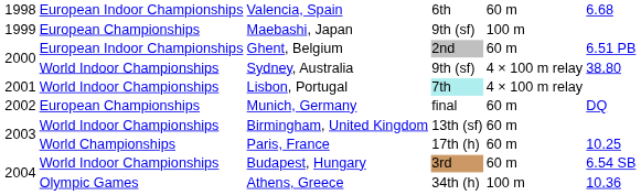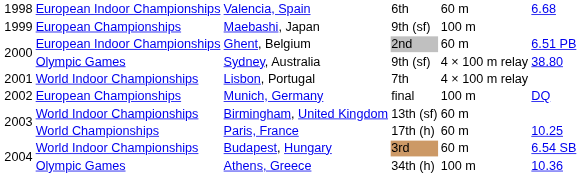 <table>
 <tr>
 <td>1998</td>
 <td><a href='#'>European Indoor Championships</a></td>
 <td><a href='#'>Valencia, Spain</a></td>
 <td>6th</td>
 <td>60 m</td>
 <td><a href='#'>6.68</a></td>
 </tr>
 <tr>
 <td>1999</td>
 <td><a href='#'>European Championships</a></td>
 <td><a href='#'>Maebashi</a>, Japan</td>
 <td>9th (sf)</td>
 <td>100 m</td>
 <td></td>
 </tr>
 <tr>
 <td rowspan=2>2000</td>
 <td><a href='#'>European Indoor Championships</a></td>
 <td><a href='#'>Ghent</a>, Belgium</td>
 <td bgcolor="silver">2nd</td>
 <td>60 m</td>
 <td><a href='#'>6.51 PB</a></td>
 </tr>
 <tr>
-<td><a href='#'>World Indoor Championships</a></td>
+<td><a href='#'>Olympic Games</a></td>
 <td><a href='#'>Sydney</a>, Australia</td>
 <td>9th (sf)</td>
 <td>4 × 100 m relay</td>
 <td><a href='#'>38.80</a></td>
 </tr>
 <tr>
 <td>2001</td>
 <td><a href='#'>World Indoor Championships</a></td>
 <td><a href='#'>Lisbon</a>, Portugal</td>
-<td style="background: paleturquoise;">7th</td>
+<td>7th</td>
 <td>4 × 100 m relay</td>
 <td></td>
 </tr>
 <tr>
 <td>2002</td>
 <td><a href='#'>European Championships</a></td>
 <td><a href='#'>Munich, Germany</a></td>
 <td>final</td>
-<td>60 m</td>
+<td>100 m</td>
 <td><a href='#'>DQ</a></td>
 </tr>
 <tr>
 <td rowspan=2>2003</td>
 <td><a href='#'>World Indoor Championships</a></td>
 <td><a href='#'>Birmingham</a>, <a href='#'>United Kingdom</a></td>
 <td>13th (sf)</td>
 <td>60 m</td>
 <td></td>
 </tr>
 <tr>
 <td><a href='#'>World Championships</a></td>
 <td><a href='#'>Paris, France</a></td>
 <td>17th (h)</td>
 <td>60 m</td>
 <td><a href='#'>10.25</a></td>
 </tr>
 <tr>
 <td rowspan=2>2004</td>
 <td><a href='#'>World Indoor Championships</a></td>
 <td><a href='#'>Budapest</a>, <a href='#'>Hungary</a></td>
 <td bgcolor=CC9966>3rd</td>
 <td>60 m</td>
 <td><a href='#'>6.54 SB</a></td>
 </tr>
 <tr>
 <td><a href='#'>Olympic Games</a></td>
 <td><a href='#'>Athens, Greece</a></td>
 <td>34th (h)</td>
 <td>100 m</td>
 <td><a href='#'>10.36</a></td>
 </tr>
 </table>
